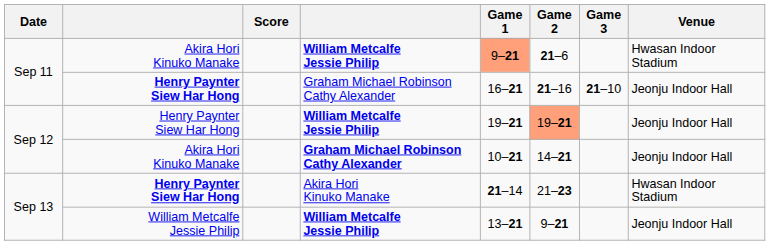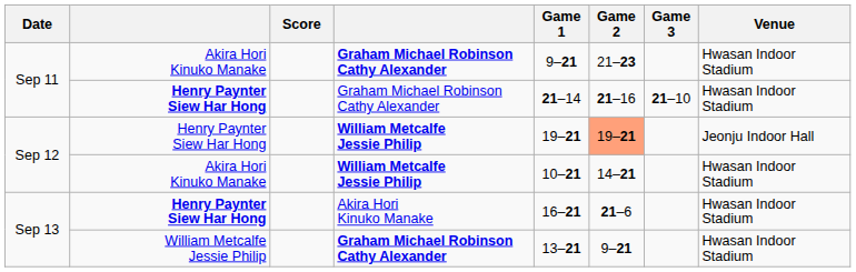 <table class="wikitable" style="text-align: center; font-size:90% ">
 <tr>
 <th width="60">Date</th>
 <th align="right" width="200"></th>
 <th width="60">Score</th>
 <th align="left" width="200"></th>
 <th width="50">Game 1</th>
 <th width="50">Game 2</th>
 <th width="50">Game 3</th>
 <th width="150">Venue</th>
 </tr>
 <tr>
 <td rowspan="2">Sep 11</td>
 <td align="right"><a href='#'>Akira Hori</a> <br><a href='#'>Kinuko Manake</a> </td>
 <td align="center"></td>
-<td align="left"><strong> <a href='#'>William Metcalfe</a><br> <a href='#'>Jessie Philip</a></strong></td>
-<td style="background: lightsalmon;">9–<strong>21</strong></td>
-<td><strong>21</strong>–6</td>
+<td align="left"><strong> <a href='#'>Graham Michael Robinson</a><br> <a href='#'>Cathy Alexander</a></strong></td>
+<td>9–<strong>21</strong></td>
+<td>21–<strong>23</strong></td>
 <td></td>
 <td align="left">Hwasan Indoor Stadium</td>
 </tr>
 <tr>
 <td align="right"><strong><a href='#'>Henry Paynter</a> <br><a href='#'>Siew Har Hong</a> </strong></td>
 <td align="center"></td>
 <td align="left"> <a href='#'>Graham Michael Robinson</a><br> <a href='#'>Cathy Alexander</a></td>
-<td>16–<strong>21</strong></td>
+<td><strong>21</strong>–14</td>
 <td><strong>21</strong>–16</td>
 <td><strong>21</strong>–10</td>
-<td align="left">Jeonju Indoor Hall</td>
+<td align="left">Hwasan Indoor Stadium</td>
 </tr>
 <tr>
 <td rowspan="2">Sep 12</td>
 <td align="right"><a href='#'>Henry Paynter</a> <br><a href='#'>Siew Har Hong</a> </td>
 <td align="center"></td>
 <td align="left"><strong> <a href='#'>William Metcalfe</a><br> <a href='#'>Jessie Philip</a></strong></td>
 <td>19–<strong>21</strong></td>
 <td style="background: lightsalmon;">19–<strong>21</strong></td>
 <td></td>
 <td align="left">Jeonju Indoor Hall</td>
 </tr>
 <tr>
 <td align="right"><a href='#'>Akira Hori</a> <br><a href='#'>Kinuko Manake</a> </td>
 <td align="center"></td>
-<td align="left"><strong> <a href='#'>Graham Michael Robinson</a><br> <a href='#'>Cathy Alexander</a></strong></td>
+<td align="left"><strong> <a href='#'>William Metcalfe</a><br> <a href='#'>Jessie Philip</a></strong></td>
 <td>10–<strong>21</strong></td>
 <td>14–<strong>21</strong></td>
 <td></td>
-<td align="left">Jeonju Indoor Hall</td>
+<td align="left">Hwasan Indoor Stadium</td>
 </tr>
 <tr>
 <td rowspan="2">Sep 13</td>
 <td align="right"><strong><a href='#'>Henry Paynter</a> <br><a href='#'>Siew Har Hong</a> </strong></td>
 <td align="center"></td>
 <td align="left"> <a href='#'>Akira Hori</a><br> <a href='#'>Kinuko Manake</a></td>
-<td><strong>21</strong>–14</td>
-<td>21–<strong>23</strong></td>
+<td>16–<strong>21</strong></td>
+<td><strong>21</strong>–6</td>
 <td></td>
 <td align="left">Hwasan Indoor Stadium</td>
 </tr>
 <tr>
 <td align="right"><a href='#'>William Metcalfe</a> <br><a href='#'>Jessie Philip</a> </td>
 <td align="center"></td>
-<td align="left"><strong> <a href='#'>William Metcalfe</a><br> <a href='#'>Jessie Philip</a></strong></td>
+<td align="left"><strong> <a href='#'>Graham Michael Robinson</a><br> <a href='#'>Cathy Alexander</a></strong></td>
 <td>13–<strong>21</strong></td>
 <td>9–<strong>21</strong></td>
 <td></td>
-<td align="left">Jeonju Indoor Hall</td>
+<td align="left">Hwasan Indoor Stadium</td>
 </tr>
 </table>
